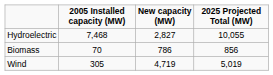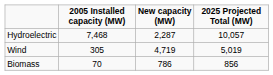 <table class="wikitable"  style="width:400px; margin:1em; font-size:80%; border:1px solid black; float:right;">
 <tr>
 <td> </td>
 <td style="text-align:center;"><strong>2005 Installed capacity (MW)</strong></td>
 <td style="text-align:center;"><strong>New capacity (MW)</strong></td>
 <td style="text-align:center;"><strong>2025 Projected Total (MW)</strong></td>
 </tr>
 <tr>
 <td>Hydroelectric</td>
 <td style="text-align:center;">7,468</td>
-<td style="text-align:center;">2,827</td>
-<td style="text-align:center;">10,055</td>
+<td style="text-align:center;">2,287</td>
+<td style="text-align:center;">10,057</td>
+</tr>
+<tr>
+<td>Wind</td>
+<td style="text-align:center;">305</td>
+<td style="text-align:center;">4,719</td>
+<td style="text-align:center;">5,019</td>
 </tr>
 <tr>
 <td>Biomass</td>
 <td style="text-align:center;">70</td>
 <td style="text-align:center;">786</td>
 <td style="text-align:center;">856</td>
 </tr>
-<tr>
-<td>Wind</td>
-<td style="text-align:center;">305</td>
-<td style="text-align:center;">4,719</td>
-<td style="text-align:center;">5,019</td>
-</tr>
 </table>
